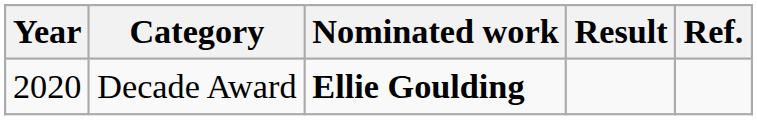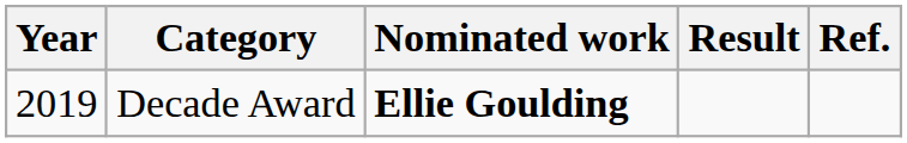 <table class="wikitable">
 <tr>
 <th>Year</th>
 <th>Category</th>
 <th>Nominated work</th>
 <th>Result</th>
 <th>Ref.</th>
 </tr>
 <tr>
-<td>2020</td>
+<td>2019</td>
 <td>Decade Award</td>
 <td><strong>Ellie Goulding</strong></td>
 <td></td>
 <td></td>
 </tr>
 </table>
